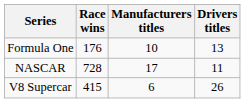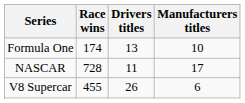 <table class="wikitable">
 <tr>
 <th>Series</th>
 <th>Race<br> wins</th>
+<th>Drivers<br> titles</th>
 <th>Manufacturers<br> titles</th>
-<th>Drivers<br> titles</th>
 </tr>
 <tr>
 <td align=center>Formula One</td>
-<td align=center>176</td>
+<td align=center>174</td>
+<td align=center>13</td>
 <td align=center>10</td>
-<td align=center>13</td>
 </tr>
 <tr>
 <td align=center>NASCAR</td>
 <td align=center>728</td>
+<td align=center>11</td>
 <td align=center>17</td>
-<td align=center>11</td>
 </tr>
 <tr>
 <td align=center>V8 Supercar</td>
-<td align=center>415</td>
+<td align=center>455</td>
+<td align=center>26</td>
 <td align=center>6</td>
-<td align=center>26</td>
 </tr>
 </table>
